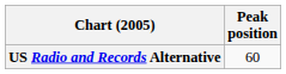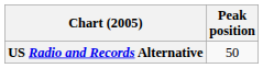 <table class="wikitable sortable plainrowheaders" style="text-align:center;">
 <tr>
 <th scope="col">Chart (2005)</th>
 <th scope="col">Peak<br>position</th>
 </tr>
 <tr>
 <th scope="row">US <em><a href='#'>Radio and Records</a></em> Alternative</th>
-<td>60</td>
+<td>50</td>
 </tr>
 </table>
